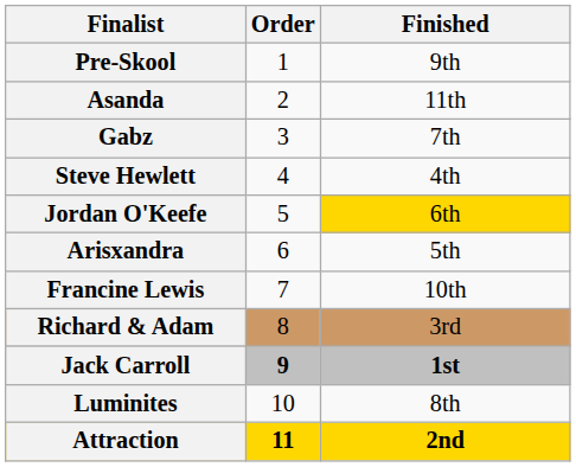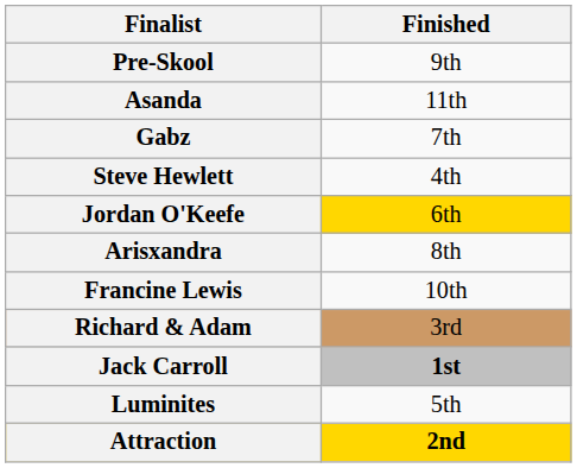 <table class="wikitable sortable plainrowheaders" style="text-align:center; width:30%;">
 <tr>
 <th " class="unsortable style="width:15em;">Finalist</th>
-<th data-sort-type="number" style="width:1em;">Order</th>
 <th data-sort-type="number" style="width:10em;">Finished </th>
 </tr>
 <tr>
 <th scope="row">Pre-Skool</th>
-<td>1</td>
 <td>9th</td>
 </tr>
 <tr>
 <th scope="row">Asanda</th>
-<td>2</td>
 <td>11th</td>
 </tr>
 <tr>
 <th scope="row">Gabz</th>
-<td>3</td>
 <td>7th</td>
 </tr>
 <tr>
 <th scope="row">Steve Hewlett</th>
-<td>4</td>
 <td>4th</td>
 </tr>
 <tr>
 <th scope="row">Jordan O'Keefe</th>
-<td>5</td>
 <td style="background: gold;">6th</td>
 </tr>
 <tr>
 <th scope="row">Arisxandra</th>
-<td>6</td>
-<td>5th</td>
+<td>8th</td>
 </tr>
 <tr>
 <th scope="row">Francine Lewis</th>
-<td>7</td>
 <td>10th</td>
 </tr>
 <tr bgcolor=#c96>
 <th scope="row">Richard & Adam</th>
-<td>8</td>
 <td>3rd</td>
 </tr>
 <tr style="background:silver;">
 <th scope="row"><strong>Jack Carroll</strong></th>
-<td><strong>9</strong></td>
 <td><strong>1st</strong></td>
 </tr>
 <tr>
 <th scope="row">Luminites</th>
-<td>10</td>
-<td>8th</td>
+<td>5th</td>
 </tr>
 <tr style="background:gold;">
 <th scope="row"><strong>Attraction</strong></th>
-<td><strong>11</strong></td>
 <td><strong>2nd</strong></td>
 </tr>
 </table>
